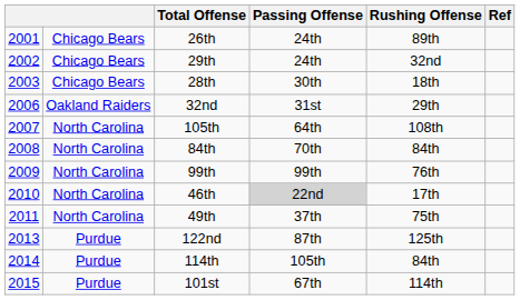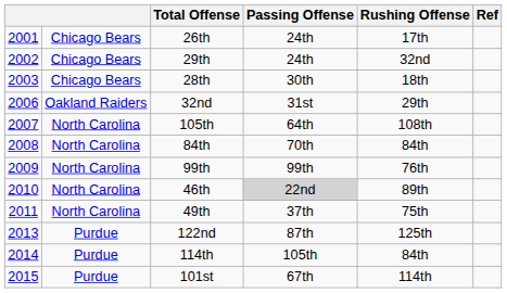 <table class="wikitable" style="text-align:center;">
 <tr>
 <th colspan=2></th>
 <th>Total Offense</th>
 <th>Passing Offense</th>
 <th>Rushing Offense</th>
 <th>Ref</th>
 </tr>
 <tr>
 <td><a href='#'>2001</a></td>
 <td><a href='#'>Chicago Bears</a></td>
 <td>26th</td>
 <td>24th</td>
-<td>89th</td>
+<td>17th</td>
 <td></td>
 </tr>
 <tr>
 <td><a href='#'>2002</a></td>
 <td><a href='#'>Chicago Bears</a></td>
 <td>29th</td>
 <td>24th</td>
 <td>32nd</td>
 <td></td>
 </tr>
 <tr>
 <td><a href='#'>2003</a></td>
 <td><a href='#'>Chicago Bears</a></td>
 <td>28th</td>
 <td>30th</td>
 <td>18th</td>
 <td></td>
 </tr>
 <tr>
 <td><a href='#'>2006</a></td>
 <td><a href='#'>Oakland Raiders</a></td>
 <td>32nd</td>
 <td>31st</td>
 <td>29th</td>
 <td></td>
 </tr>
 <tr>
 <td><a href='#'>2007</a></td>
 <td><a href='#'>North Carolina</a></td>
 <td>105th</td>
 <td>64th</td>
 <td>108th</td>
 <td></td>
 </tr>
 <tr>
 <td><a href='#'>2008</a></td>
 <td><a href='#'>North Carolina</a></td>
 <td>84th</td>
 <td>70th</td>
 <td>84th</td>
 <td></td>
 </tr>
 <tr>
 <td><a href='#'>2009</a></td>
 <td><a href='#'>North Carolina</a></td>
 <td>99th</td>
 <td>99th</td>
 <td>76th</td>
 <td></td>
 </tr>
 <tr>
 <td><a href='#'>2010</a></td>
 <td><a href='#'>North Carolina</a></td>
 <td>46th</td>
 <td style="background: lightgrey;">22nd</td>
-<td>17th</td>
+<td>89th</td>
 <td></td>
 </tr>
 <tr>
 <td><a href='#'>2011</a></td>
 <td><a href='#'>North Carolina</a></td>
 <td>49th</td>
 <td>37th</td>
 <td>75th</td>
 <td></td>
 </tr>
 <tr>
 <td><a href='#'>2013</a></td>
 <td><a href='#'>Purdue</a></td>
 <td>122nd</td>
 <td>87th</td>
 <td>125th</td>
 <td></td>
 </tr>
 <tr>
 <td><a href='#'>2014</a></td>
 <td><a href='#'>Purdue</a></td>
 <td>114th</td>
 <td>105th</td>
 <td>84th</td>
 <td></td>
 </tr>
 <tr>
 <td><a href='#'>2015</a></td>
 <td><a href='#'>Purdue</a></td>
 <td>101st</td>
 <td>67th</td>
 <td>114th</td>
 <td></td>
 </tr>
 </table>
